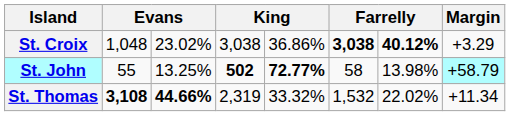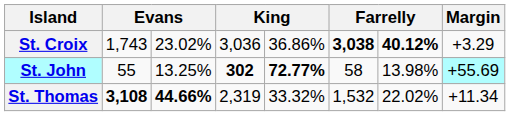 <table class=wikitable>
 <tr>
 <th>Island</th>
 <th colspan=2>Evans</th>
 <th colspan=2>King</th>
 <th colspan=2>Farrelly</th>
 <th>Margin</th>
 </tr>
 <tr align=center>
 <th><a href='#'>St. Croix</a></th>
-<td>1,048</td>
+<td>1,743</td>
 <td>23.02%</td>
-<td>3,038</td>
+<td>3,036</td>
 <td>36.86%</td>
 <td><strong>3,038</strong></td>
 <td><strong>40.12%</strong></td>
 <td>+3.29</td>
 </tr>
 <tr align=center>
 <th style="background-color:#b0feff"><a href='#'>St. John</a></th>
 <td>55</td>
 <td>13.25%</td>
-<td><strong>502</strong></td>
+<td><strong>302</strong></td>
 <td><strong>72.77%</strong></td>
 <td>58</td>
 <td>13.98%</td>
-<td style="background-color:#b0feff">+58.79</td>
+<td style="background-color:#b0feff">+55.69</td>
 </tr>
 <tr align=center>
 <th><a href='#'>St. Thomas</a></th>
 <td><strong>3,108</strong></td>
 <td><strong>44.66%</strong></td>
 <td>2,319</td>
 <td>33.32%</td>
 <td>1,532</td>
 <td>22.02%</td>
 <td>+11.34</td>
 </tr>
 </table>
